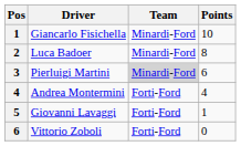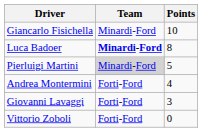 <table class="wikitable" style="font-size:90%">
 <tr>
-<th>Pos</th>
 <th>Driver</th>
 <th>Team</th>
 <th>Points</th>
 </tr>
 <tr>
-<th>1</th>
 <td> <a href='#'>Giancarlo Fisichella</a></td>
 <td><a href='#'>Minardi</a>-<a href='#'>Ford</a></td>
 <td>10</td>
 </tr>
 <tr>
-<th>2</th>
 <td> <a href='#'>Luca Badoer</a></td>
-<td><a href='#'>Minardi</a>-<a href='#'>Ford</a></td>
+<td><strong><a href='#'>Minardi</a>-<a href='#'>Ford</a></strong></td>
 <td>8</td>
 </tr>
 <tr>
-<th>3</th>
 <td> <a href='#'>Pierluigi Martini</a></td>
 <td style="background: lightgrey;"><a href='#'>Minardi</a>-<a href='#'>Ford</a></td>
-<td>6</td>
+<td>5</td>
 </tr>
 <tr>
-<th>4</th>
 <td> <a href='#'>Andrea Montermini</a></td>
 <td><a href='#'>Forti</a>-<a href='#'>Ford</a></td>
 <td>4</td>
 </tr>
 <tr>
-<th>5</th>
 <td> <a href='#'>Giovanni Lavaggi</a></td>
 <td><a href='#'>Forti</a>-<a href='#'>Ford</a></td>
-<td>1</td>
+<td>3</td>
 </tr>
 <tr>
-<th>6</th>
 <td> <a href='#'>Vittorio Zoboli</a></td>
 <td><a href='#'>Forti</a>-<a href='#'>Ford</a></td>
 <td>0</td>
 </tr>
 </table>
